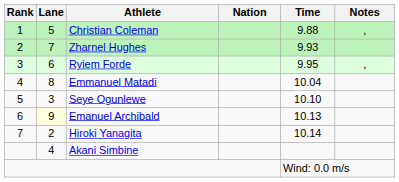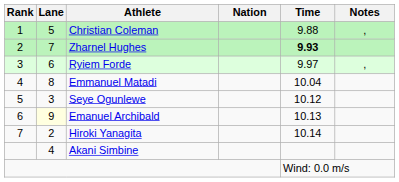 <table class="wikitable sortable" style="text-align:center;width: 65%;">
 <tr>
 <th scope="col" style="width: 10px;">Rank</th>
 <th scope="col" style="width: 10px;">Lane</th>
 <th scope="col">Athlete</th>
 <th scope="col">Nation</th>
 <th scope="col">Time</th>
 <th scope="col">Notes</th>
 </tr>
 <tr bgcolor=bbf3bb>
 <td>1</td>
 <td>5</td>
 <td align=left><a href='#'>Christian Coleman</a></td>
 <td align=left></td>
 <td>9.88</td>
 <td>, </td>
 </tr>
 <tr bgcolor=bbf3bb>
 <td>2</td>
 <td>7</td>
 <td align=left><a href='#'>Zharnel Hughes</a></td>
 <td align=left></td>
-<td>9.93</td>
+<td><strong>9.93</strong></td>
 <td></td>
 </tr>
 <tr bgcolor=ddffdd>
 <td>3</td>
 <td>6</td>
 <td align=left><a href='#'>Ryiem Forde</a></td>
 <td align=left></td>
-<td>9.95</td>
+<td>9.97</td>
 <td>, </td>
 </tr>
 <tr>
 <td>4</td>
 <td>8</td>
 <td align=left><a href='#'>Emmanuel Matadi</a></td>
 <td align=left></td>
 <td>10.04</td>
 <td></td>
 </tr>
 <tr>
 <td>5</td>
 <td>3</td>
 <td align=left><a href='#'>Seye Ogunlewe</a></td>
 <td align=left></td>
-<td>10.10</td>
+<td>10.12</td>
 <td></td>
 </tr>
 <tr>
 <td>6</td>
 <td style="background: lightyellow;">9</td>
 <td align=left><a href='#'>Emanuel Archibald</a></td>
 <td align=left></td>
 <td>10.13</td>
 <td></td>
 </tr>
 <tr>
 <td>7</td>
 <td>2</td>
 <td align=left><a href='#'>Hiroki Yanagita</a></td>
 <td align=left></td>
 <td>10.14</td>
 <td></td>
 </tr>
 <tr>
 <td></td>
 <td>4</td>
 <td align=left><a href='#'>Akani Simbine</a></td>
 <td align=left></td>
 <td></td>
 <td></td>
 </tr>
 <tr class="sortbottom">
 <td colspan="4"></td>
 <td colspan="2" style="text-align:left;">Wind: 0.0 m/s</td>
 </tr>
 </table>
